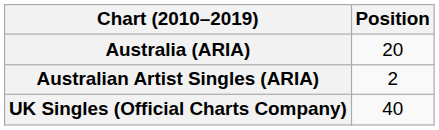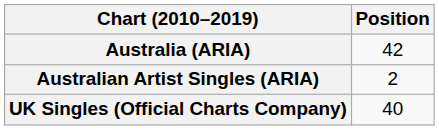 <table class="wikitable sortable plainrowheaders" style="text-align:center">
 <tr>
 <th scope="col">Chart (2010–2019)</th>
 <th scope="col">Position</th>
 </tr>
 <tr>
 <th scope="row">Australia (ARIA)</th>
-<td>20</td>
+<td>42</td>
 </tr>
 <tr>
 <th scope="row">Australian Artist Singles (ARIA)</th>
 <td>2</td>
 </tr>
 <tr>
 <th scope="row">UK Singles (Official Charts Company)</th>
 <td>40</td>
 </tr>
 </table>
